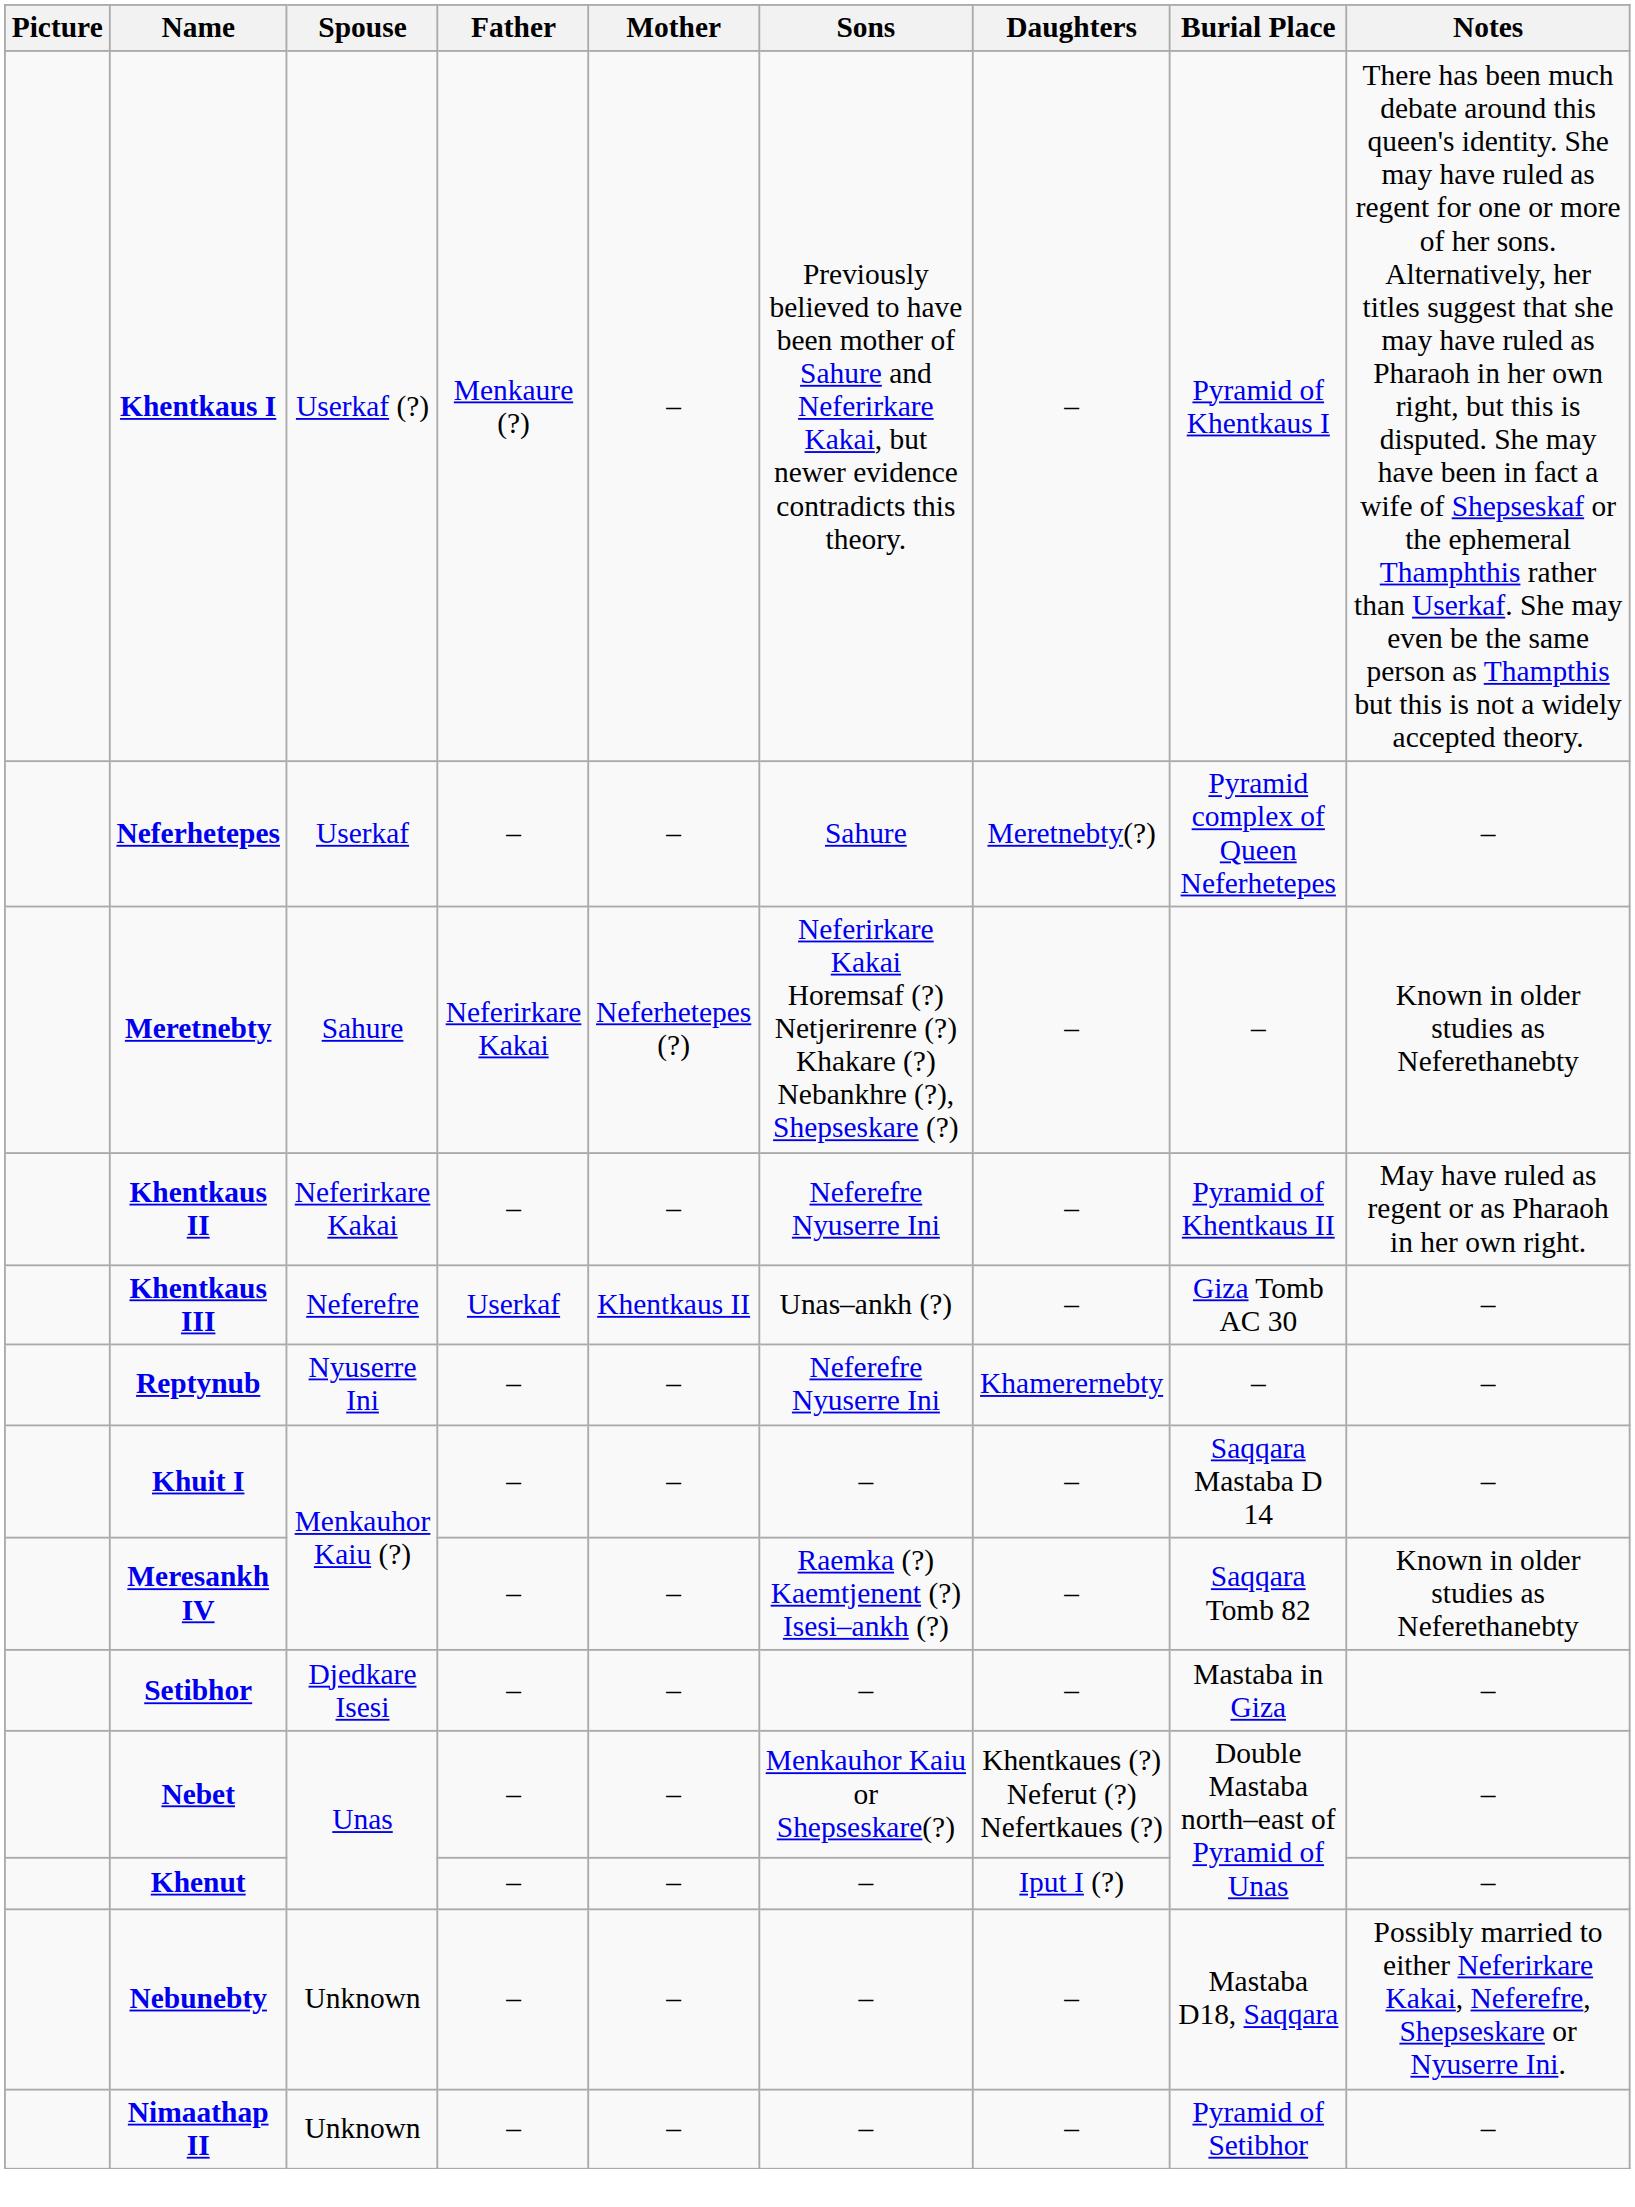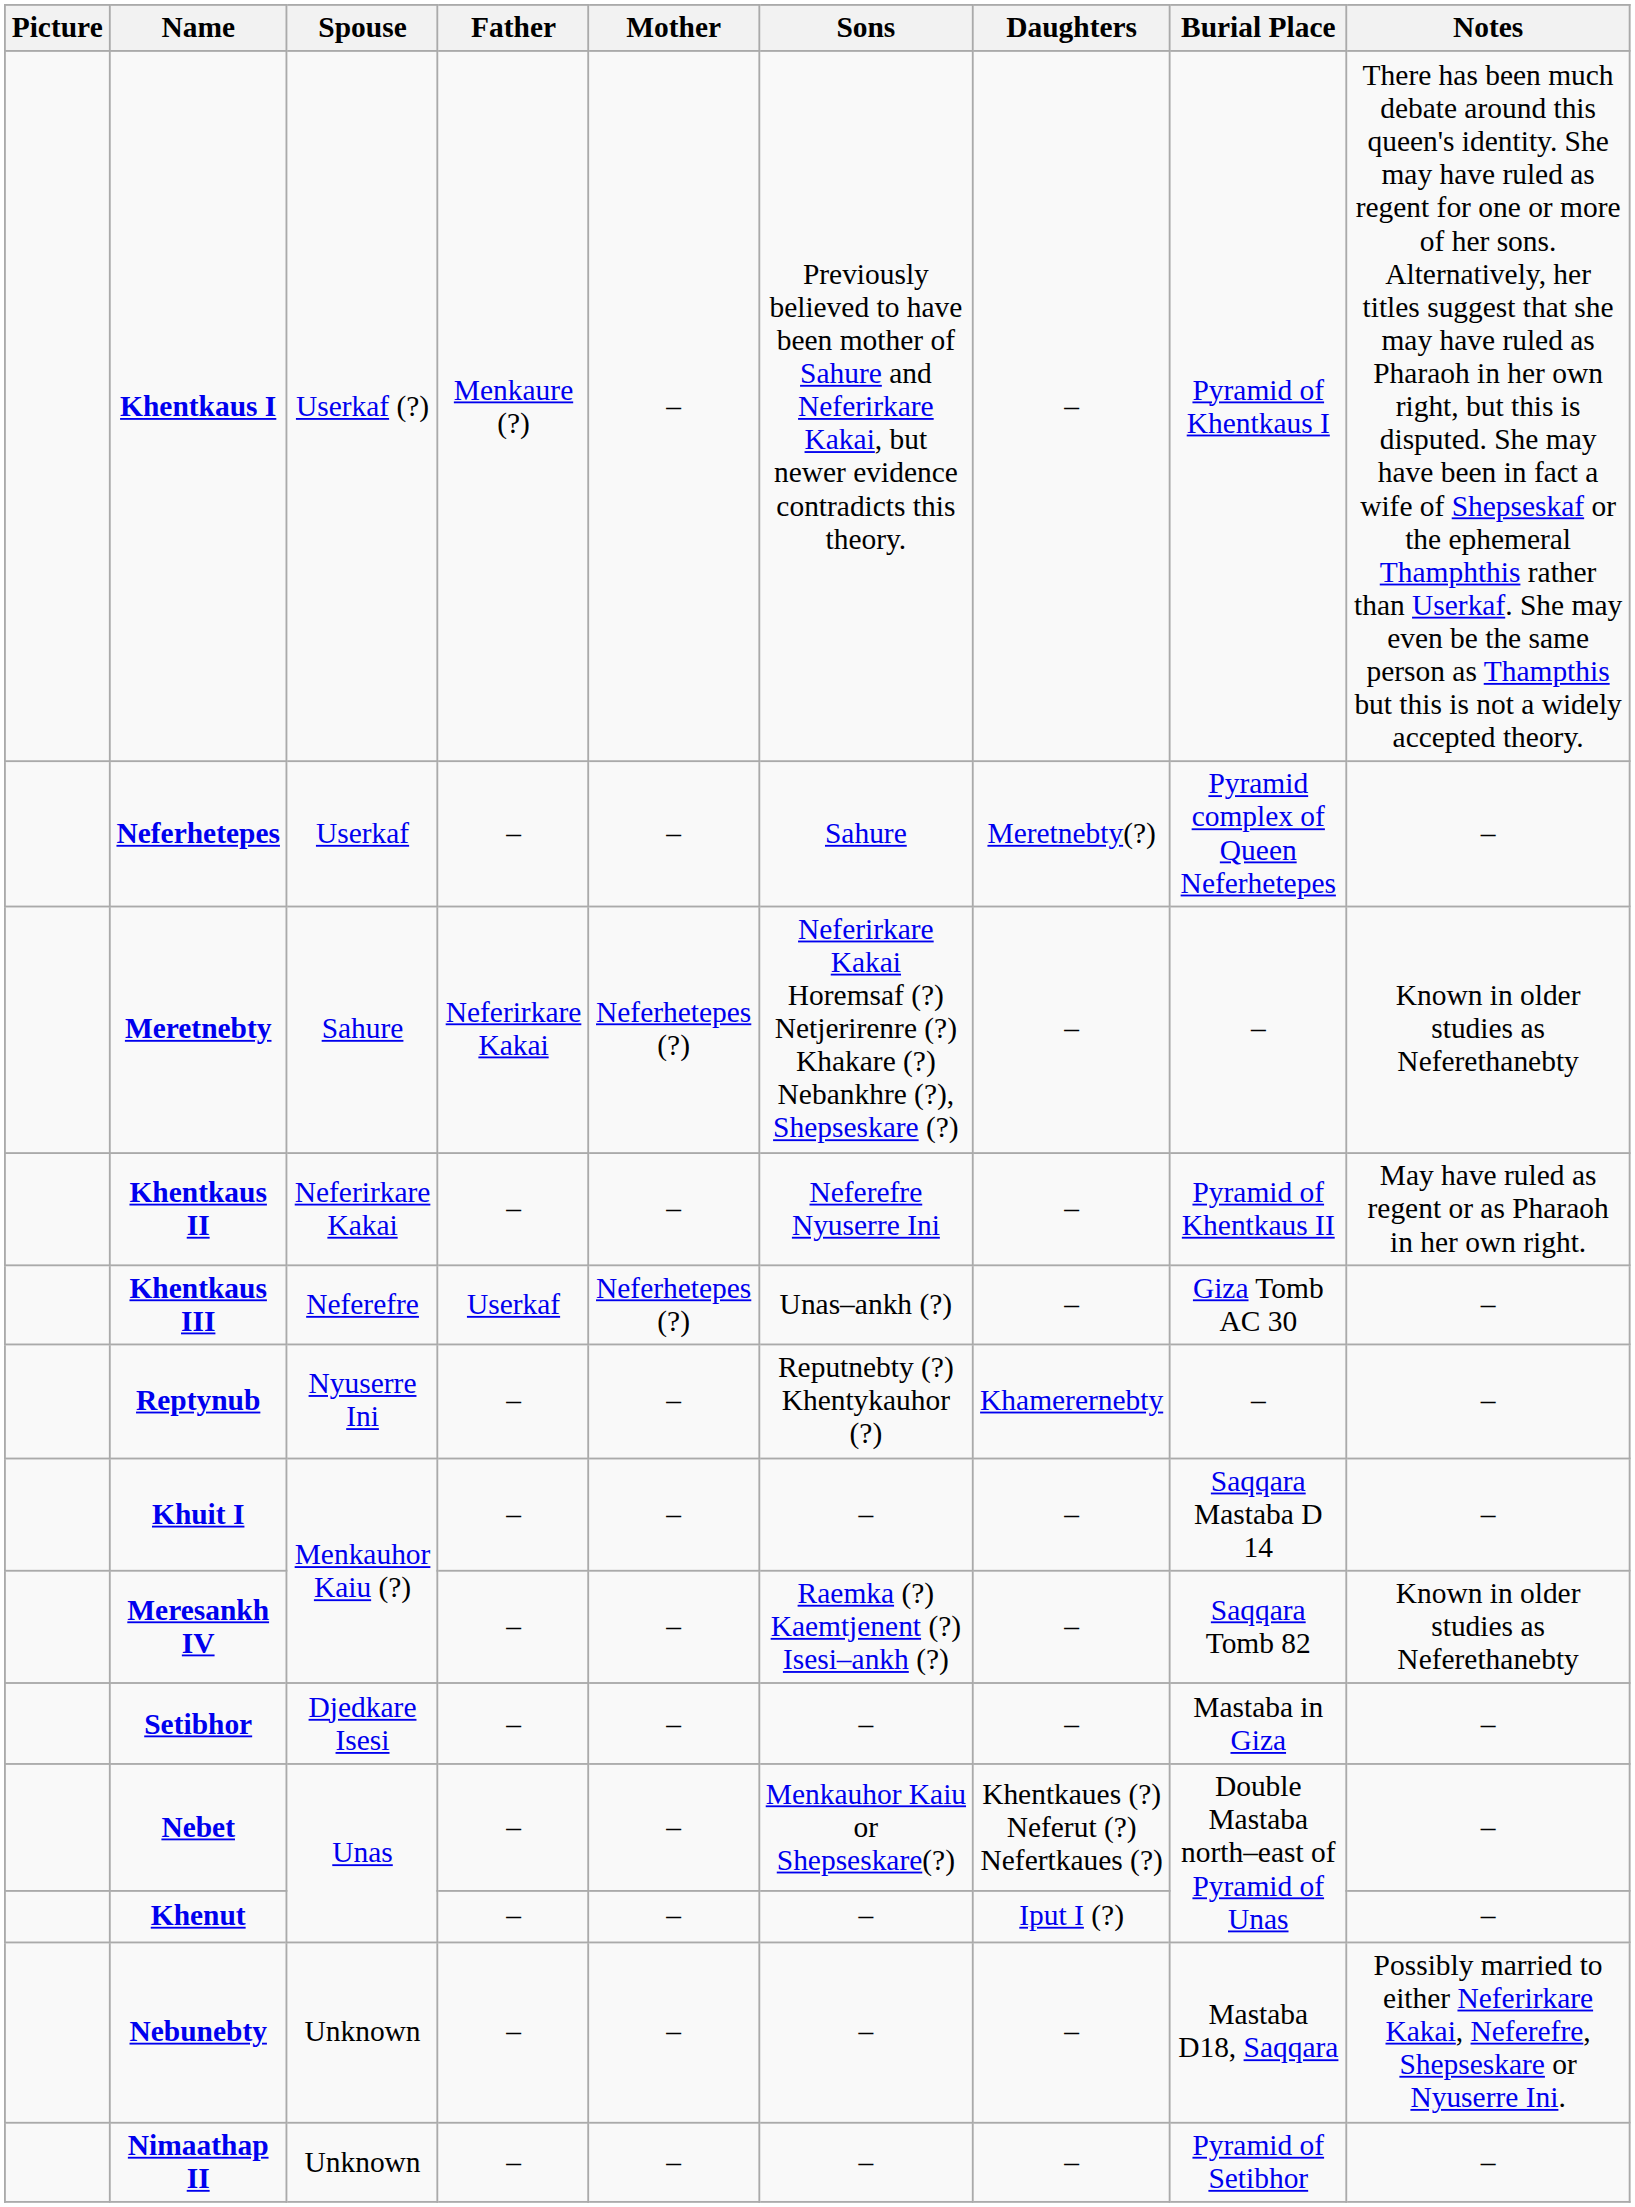 <table width=100% class="wikitable" style="text-align:center;">
 <tr>
 <th>Picture</th>
 <th>Name</th>
 <th>Spouse</th>
 <th>Father</th>
 <th>Mother</th>
 <th>Sons</th>
 <th>Daughters</th>
 <th>Burial Place</th>
 <th>Notes</th>
 </tr>
 <tr>
 <td></td>
 <td><strong><a href='#'>Khentkaus I</a></strong></td>
 <td><a href='#'>Userkaf</a> (?)</td>
 <td><a href='#'>Menkaure</a> (?)</td>
 <td>–</td>
 <td>Previously believed to have been mother of <a href='#'>Sahure</a> and <a href='#'>Neferirkare Kakai</a>, but newer evidence contradicts this theory.</td>
 <td>–</td>
 <td><a href='#'>Pyramid of Khentkaus I</a></td>
 <td>There has been much debate around this queen's identity. She may have ruled as regent for one or more of her sons. Alternatively, her titles suggest that she may have ruled as Pharaoh in her own right, but this is disputed. She may have been in fact a wife of <a href='#'>Shepseskaf</a> or the ephemeral <a href='#'>Thamphthis</a> rather than <a href='#'>Userkaf</a>. She may even be the same person as <a href='#'>Thampthis</a> but this is not a widely accepted theory.</td>
 </tr>
 <tr>
 <td></td>
 <td><strong><a href='#'>Neferhetepes</a></strong></td>
 <td><a href='#'>Userkaf</a></td>
 <td>–</td>
 <td>–</td>
 <td><a href='#'>Sahure</a></td>
 <td><a href='#'>Meretnebty</a>(?)</td>
 <td><a href='#'>Pyramid complex of Queen Neferhetepes</a></td>
 <td>–</td>
 </tr>
 <tr>
 <td></td>
 <td><strong><a href='#'>Meretnebty</a></strong></td>
 <td><a href='#'>Sahure</a></td>
 <td><a href='#'>Neferirkare Kakai</a></td>
 <td><a href='#'>Neferhetepes</a> (?)</td>
 <td><a href='#'>Neferirkare Kakai</a><br>Horemsaf (?)<br>Netjerirenre (?)<br>Khakare (?)<br>Nebankhre (?),<br><a href='#'>Shepseskare</a> (?)</td>
 <td>–</td>
 <td>–</td>
 <td>Known in older studies as Neferethanebty</td>
 </tr>
 <tr>
 <td></td>
 <td><strong><a href='#'>Khentkaus II</a></strong></td>
 <td><a href='#'>Neferirkare Kakai</a></td>
 <td>–</td>
 <td>–</td>
 <td><a href='#'>Neferefre</a><br><a href='#'>Nyuserre Ini</a></td>
 <td>–</td>
 <td><a href='#'>Pyramid of Khentkaus II</a></td>
 <td>May have ruled as regent or as Pharaoh in her own right.</td>
 </tr>
 <tr>
 <td></td>
 <td><strong><a href='#'>Khentkaus III</a></strong></td>
 <td><a href='#'>Neferefre</a></td>
 <td><a href='#'>Userkaf</a></td>
-<td><a href='#'>Khentkaus II</a></td>
+<td><a href='#'>Neferhetepes</a> (?)</td>
 <td>Unas–ankh (?)</td>
 <td>–</td>
 <td><a href='#'>Giza</a> Tomb AC 30</td>
 <td>–</td>
 </tr>
 <tr>
 <td></td>
 <td><strong><a href='#'>Reptynub</a></strong></td>
 <td><a href='#'>Nyuserre Ini</a></td>
 <td>–</td>
 <td>–</td>
-<td><a href='#'>Neferefre</a><br><a href='#'>Nyuserre Ini</a></td>
+<td>Reputnebty (?)<br>Khentykauhor (?)</td>
 <td><a href='#'>Khamerernebty</a></td>
 <td>–</td>
 <td>–</td>
 </tr>
 <tr>
 <td></td>
 <td><strong><a href='#'>Khuit I</a></strong></td>
 <td rowspan="2"><a href='#'>Menkauhor Kaiu</a> (?)</td>
 <td>–</td>
 <td>–</td>
 <td>–</td>
 <td>–</td>
 <td><a href='#'>Saqqara</a> Mastaba D 14</td>
 <td>–</td>
 </tr>
 <tr>
 <td></td>
 <td><strong><a href='#'>Meresankh IV</a></strong></td>
 <td>–</td>
 <td>–</td>
 <td><a href='#'>Raemka</a> (?)<br><a href='#'>Kaemtjenent</a> (?)<br><a href='#'>Isesi–ankh</a> (?)</td>
 <td>–</td>
 <td><a href='#'>Saqqara</a> Tomb 82</td>
 <td>Known in older studies as Neferethanebty</td>
 </tr>
 <tr>
 <td></td>
 <td><strong><a href='#'>Setibhor</a></strong><br></td>
 <td><a href='#'>Djedkare Isesi</a></td>
 <td>–</td>
 <td>–</td>
 <td>–</td>
 <td>–</td>
 <td>Mastaba in <a href='#'>Giza</a></td>
 <td>–</td>
 </tr>
 <tr>
 <td></td>
 <td><strong><a href='#'>Nebet</a></strong></td>
 <td rowspan="2"><a href='#'>Unas</a></td>
 <td>–</td>
 <td>–</td>
 <td><a href='#'>Menkauhor Kaiu</a> or <a href='#'>Shepseskare</a>(?)</td>
 <td>Khentkaues (?)<br>Neferut (?)<br>Nefertkaues (?)</td>
 <td rowspan="2">Double Mastaba north–east of <a href='#'>Pyramid of Unas</a></td>
 <td>–</td>
 </tr>
 <tr>
 <td></td>
 <td><strong><a href='#'>Khenut</a></strong></td>
 <td>–</td>
 <td>–</td>
 <td>–</td>
 <td><a href='#'>Iput I</a> (?)</td>
 <td>–</td>
 </tr>
 <tr>
 <td></td>
 <td><strong><a href='#'>Nebunebty</a></strong></td>
 <td>Unknown</td>
 <td>–</td>
 <td>–</td>
 <td>–</td>
 <td>–</td>
 <td>Mastaba D18, <a href='#'>Saqqara</a></td>
 <td>Possibly married to either <a href='#'>Neferirkare Kakai</a>, <a href='#'>Neferefre</a>, <a href='#'>Shepseskare</a> or <a href='#'>Nyuserre Ini</a>.</td>
 </tr>
 <tr>
 <td></td>
 <td><strong><a href='#'>Nimaathap II</a></strong><br></td>
 <td>Unknown</td>
 <td>–</td>
 <td>–</td>
 <td>–</td>
 <td>–</td>
 <td><a href='#'>Pyramid of Setibhor</a></td>
 <td>–</td>
 </tr>
 </table>
